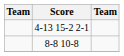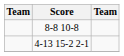 <table class=wikitable style="border:1px solid #AAAAAA;">
 <tr>
 <th>Team</th>
 <th>Score</th>
 <th>Team</th>
 </tr>
 <tr>
 <td><strong></strong></td>
-<td align="center">4-13 15-2 2-1</td>
+<td align="center">8-8 10-8</td>
 <td></td>
 </tr>
 <tr>
 <td><strong></strong></td>
-<td align="center">8-8 10-8</td>
+<td align="center">4-13 15-2 2-1</td>
 <td></td>
 </tr>
 <tr>
 </tr>
 </table>
